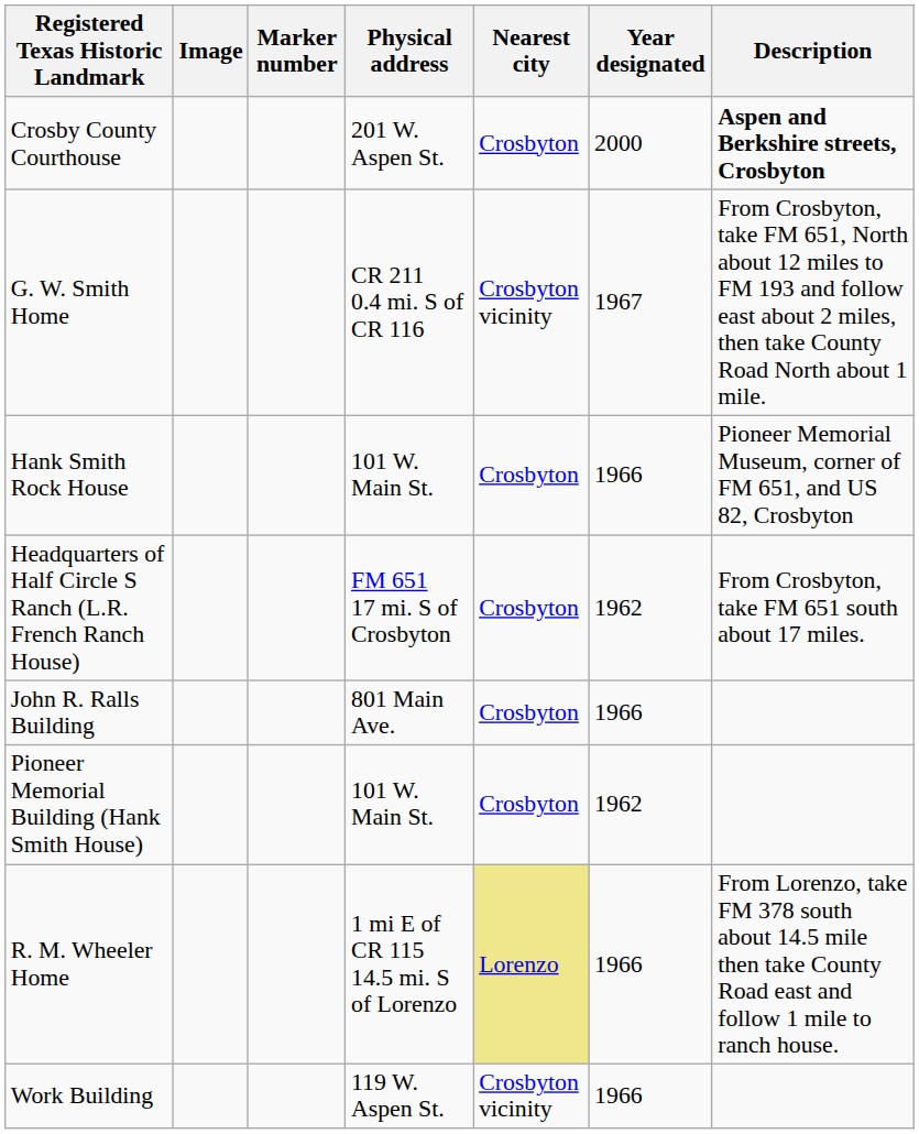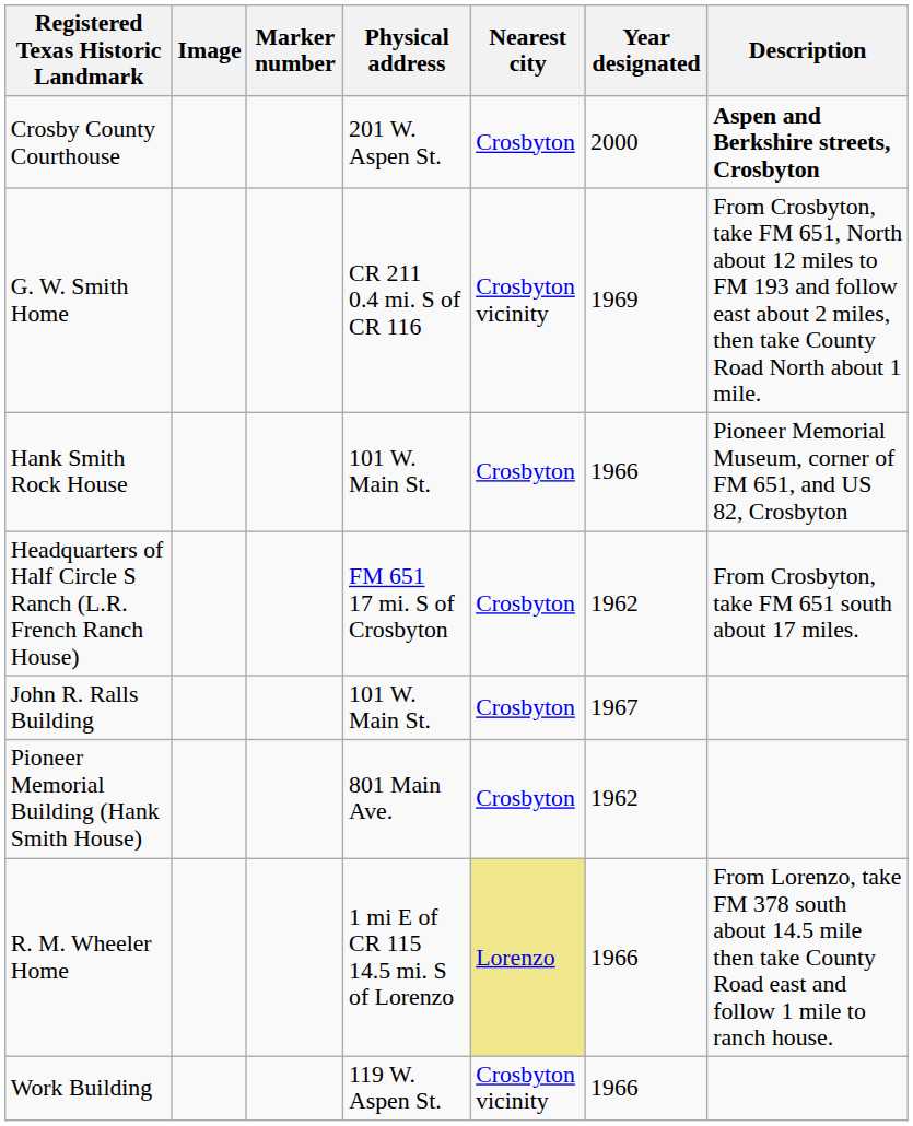 <table class="wikitable sortable">
 <tr>
 <th>Registered Texas Historic Landmark</th>
 <th>Image</th>
 <th>Marker number</th>
 <th>Physical address</th>
 <th>Nearest city</th>
 <th>Year designated</th>
 <th>Description</th>
 </tr>
 <tr>
 <td>Crosby County Courthouse</td>
 <td></td>
 <td></td>
 <td>201 W. Aspen St.<br></td>
 <td><a href='#'>Crosbyton</a></td>
 <td>2000</td>
 <td><strong>Aspen and Berkshire streets, Crosbyton</strong></td>
 </tr>
 <tr>
 <td>G. W. Smith Home</td>
 <td></td>
 <td></td>
 <td>CR 211 0.4 mi. S of CR 116<br></td>
 <td><a href='#'>Crosbyton</a> vicinity</td>
-<td>1967</td>
+<td>1969</td>
 <td>From Crosbyton, take FM 651, North about 12 miles to FM 193 and follow east about 2 miles, then take County Road North about 1 mile.</td>
 </tr>
 <tr>
 <td>Hank Smith Rock House</td>
 <td></td>
 <td></td>
 <td>101 W. Main St.<br></td>
 <td><a href='#'>Crosbyton</a></td>
 <td>1966</td>
 <td>Pioneer Memorial Museum, corner of FM 651, and US 82, Crosbyton</td>
 </tr>
 <tr>
 <td>Headquarters of Half Circle S Ranch (L.R. French Ranch House)</td>
 <td></td>
 <td></td>
 <td><a href='#'>FM 651</a> 17 mi. S of Crosbyton<br></td>
 <td><a href='#'>Crosbyton</a></td>
 <td>1962</td>
 <td>From Crosbyton, take FM 651 south about 17 miles.</td>
 </tr>
 <tr>
 <td>John R. Ralls Building</td>
 <td></td>
 <td></td>
-<td>801 Main Ave.<br></td>
+<td>101 W. Main St.<br></td>
 <td><a href='#'>Crosbyton</a></td>
-<td>1966</td>
+<td>1967</td>
 <td></td>
 </tr>
 <tr>
 <td>Pioneer Memorial Building (Hank Smith House)</td>
 <td></td>
 <td></td>
-<td>101 W. Main St.<br></td>
+<td>801 Main Ave.<br></td>
 <td><a href='#'>Crosbyton</a></td>
 <td>1962</td>
 <td></td>
 </tr>
 <tr>
 <td>R. M. Wheeler Home</td>
 <td></td>
 <td></td>
 <td>1 mi E of CR 115 14.5 mi. S of Lorenzo<br></td>
 <td style="background: khaki;"><a href='#'>Lorenzo</a></td>
 <td>1966</td>
 <td>From Lorenzo, take FM 378 south about 14.5 mile then take County Road east and follow 1 mile to ranch house.</td>
 </tr>
 <tr>
 <td>Work Building</td>
 <td></td>
 <td></td>
 <td>119 W. Aspen St.<br></td>
 <td><a href='#'>Crosbyton</a> vicinity</td>
 <td>1966</td>
 <td></td>
 </tr>
 </table>
